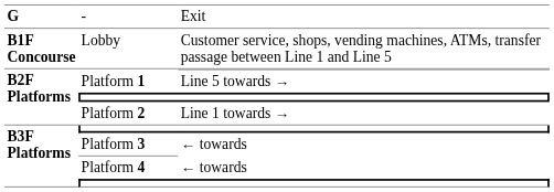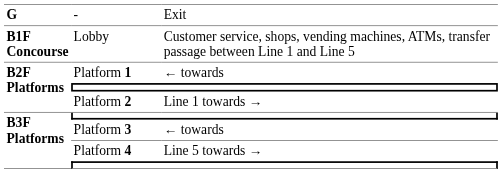 <table table border=0 cellspacing=0 cellpadding=3>
 <tr>
 <td style="border-top:solid 1px gray;" width=50 valign=top><strong>G</strong></td>
 <td style="border-top:solid 1px gray;" width=100 valign=top>-</td>
 <td style="border-top:solid 1px gray;" width=390 valign=top>Exit</td>
 </tr>
 <tr>
 <td style="border-bottom:solid 1px gray; border-top:solid 1px gray;" valign=top width=50><strong>B1F<br>Concourse</strong></td>
 <td style="border-bottom:solid 1px gray; border-top:solid 1px gray;" valign=top width=100>Lobby</td>
 <td style="border-bottom:solid 1px gray; border-top:solid 1px gray;" valign=top width=390>Customer service, shops, vending machines, ATMs, transfer passage between Line 1 and Line 5</td>
 </tr>
 <tr>
 <td style="border-bottom:solid 1px gray;" rowspan=3 valign=top><strong>B2F<br>Platforms</strong></td>
 <td>Platform <strong>1</strong></td>
-<td style="border-top:solid 1px gray;">  Line 5 towards   →</td>
+<td>←  towards  </td>
 </tr>
 <tr>
 <td style="border-right:solid 2px black;border-left:solid 2px black;border-top:solid 2px black;border-bottom:solid 2px black;text-align:center;" colspan=2></td>
 </tr>
 <tr>
 <td style="border-bottom:solid 1px gray;">Platform <strong>2</strong></td>
 <td style="border-bottom:solid 1px gray;">  Line 1 towards   →</td>
 </tr>
 <tr>
 <td style="border-bottom:solid 1px gray;" rowspan=4 valign=top><strong>B3F<br>Platforms</strong></td>
 <td style="border-right:solid 2px black;border-left:solid 2px black;border-bottom:solid 2px black;text-align:center;" colspan=2></td>
 </tr>
 <tr>
 <td>Platform <strong>3</strong></td>
 <td>←  towards  </td>
 </tr>
 <tr>
 <td style="border-top:solid 1px gray;">Platform <strong>4</strong></td>
-<td>←  towards  </td>
+<td style="border-top:solid 1px gray;">  Line 5 towards   →</td>
 </tr>
 <tr>
 <td style="border-right:solid 2px black;border-left:solid 2px black;border-top:solid 2px black;border-bottom:solid 1px gray;text-align:center;" colspan=2></td>
 </tr>
 </table>
